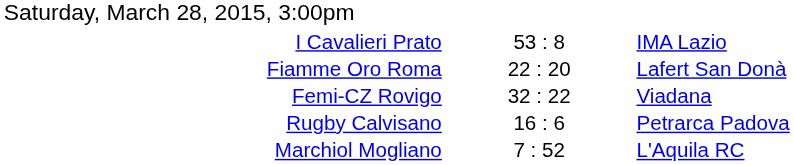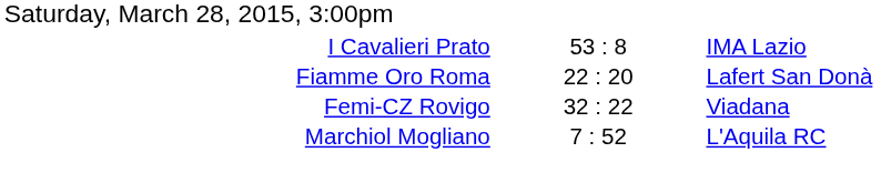 <table style="width:70%;" cellspacing="1">
 <tr>
 <th width=35%></th>
 <th width=15%></th>
 <th></th>
 </tr>
 <tr>
 <td>Saturday, March 28, 2015, 3:00pm</td>
 </tr>
 <tr style=font-size:90%>
 <td align=right><a href='#'>I Cavalieri Prato</a></td>
 <td align=center>53 : 8</td>
 <td><a href='#'>IMA Lazio</a></td>
 </tr>
 <tr style=font-size:90%>
 <td align=right><a href='#'>Fiamme Oro Roma</a></td>
 <td align=center>22 : 20</td>
 <td><a href='#'>Lafert San Donà</a></td>
 </tr>
 <tr style=font-size:90%>
 <td align=right><a href='#'>Femi-CZ Rovigo</a></td>
 <td align=center>32 : 22</td>
 <td><a href='#'>Viadana</a></td>
 </tr>
 <tr style=font-size:90%>
-<td align=right><a href='#'>Rugby Calvisano</a></td>
-<td align=center>16 : 6</td>
-<td><a href='#'>Petrarca Padova</a></td>
-</tr>
-<tr style=font-size:90%>
 <td align=right><a href='#'>Marchiol Mogliano</a></td>
 <td align=center>7 : 52</td>
 <td><a href='#'>L'Aquila RC</a></td>
 </tr>
 </table>
